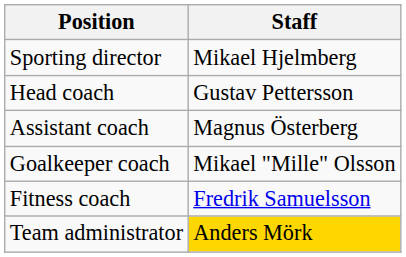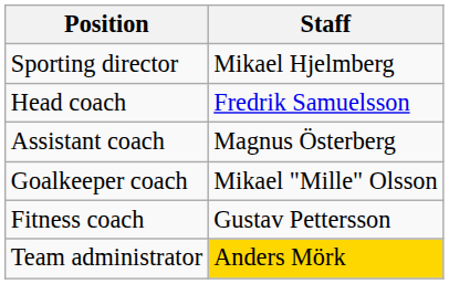 <table class="wikitable">
 <tr>
 <th>Position</th>
 <th>Staff</th>
 </tr>
 <tr>
 <td>Sporting director</td>
 <td> Mikael Hjelmberg</td>
 </tr>
 <tr>
 <td>Head coach</td>
-<td> Gustav Pettersson</td>
+<td> <a href='#'>Fredrik Samuelsson</a></td>
 </tr>
 <tr>
 <td>Assistant coach</td>
 <td> Magnus Österberg</td>
 </tr>
 <tr>
 <td>Goalkeeper coach</td>
 <td> Mikael "Mille" Olsson</td>
 </tr>
 <tr>
 <td>Fitness coach</td>
-<td> <a href='#'>Fredrik Samuelsson</a></td>
+<td> Gustav Pettersson</td>
 </tr>
 <tr>
 <td>Team administrator</td>
 <td style="background: gold;"> Anders Mörk</td>
 </tr>
 </table>
